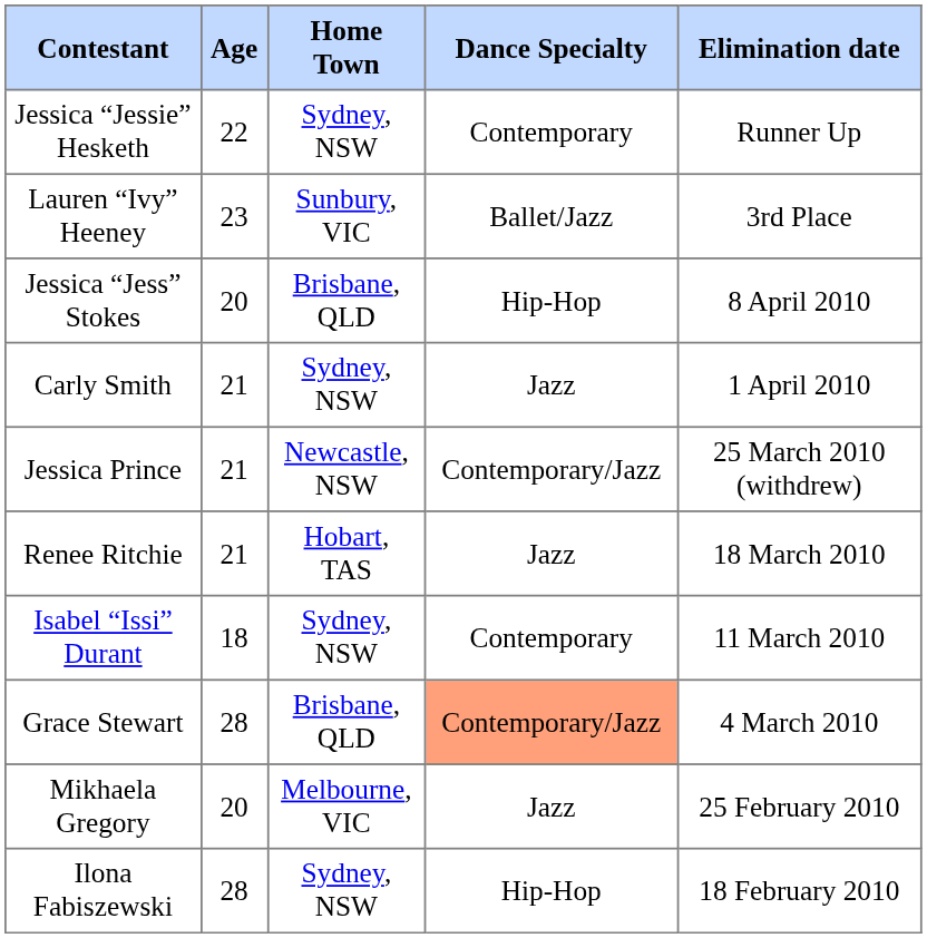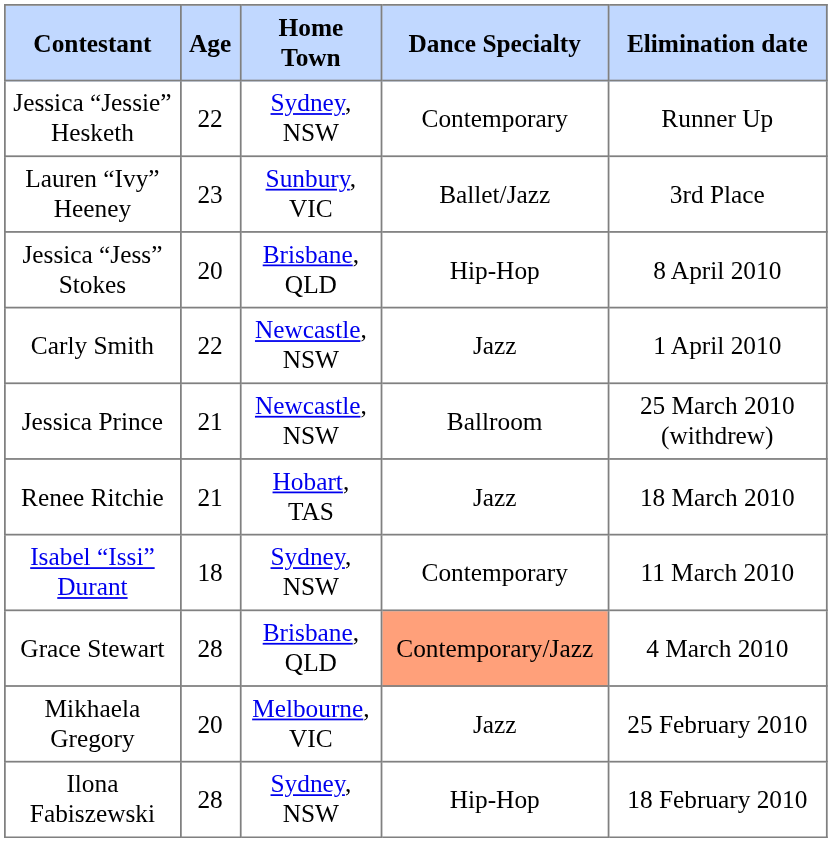 <table border="1" cellpadding="4" cellspacing="0" style="text-align:center; font-size:90%; border-collapse:collapse;" width=75%>
 <tr style="background:#C1D8FF;">
 <th width=20%>Contestant</th>
 <th width=4%; align=center>Age</th>
 <th width=15%>Home Town</th>
 <th width=25%>Dance Specialty</th>
 <th width=25%>Elimination date</th>
 </tr>
 <tr>
 <td>Jessica “Jessie” Hesketh</td>
 <td>22</td>
 <td><a href='#'>Sydney</a>, NSW</td>
 <td>Contemporary</td>
 <td>Runner Up</td>
 </tr>
 <tr>
 <td>Lauren “Ivy” Heeney</td>
 <td>23</td>
 <td><a href='#'>Sunbury</a>, VIC</td>
 <td>Ballet/Jazz</td>
 <td>3rd Place</td>
 </tr>
 <tr>
 <td>Jessica “Jess” Stokes</td>
 <td>20</td>
 <td><a href='#'>Brisbane</a>, QLD</td>
 <td>Hip-Hop</td>
 <td>8 April 2010</td>
 </tr>
 <tr>
 <td>Carly Smith</td>
-<td>21</td>
-<td><a href='#'>Sydney</a>, NSW</td>
+<td>22</td>
+<td><a href='#'>Newcastle</a>, NSW</td>
 <td>Jazz</td>
 <td>1 April 2010</td>
 </tr>
 <tr>
 <td>Jessica Prince</td>
 <td>21</td>
 <td><a href='#'>Newcastle</a>, NSW</td>
-<td>Contemporary/Jazz</td>
+<td>Ballroom</td>
 <td>25 March 2010 (withdrew)</td>
 </tr>
 <tr>
 <td>Renee Ritchie</td>
 <td>21</td>
 <td><a href='#'>Hobart</a>, TAS</td>
 <td>Jazz</td>
 <td>18 March 2010</td>
 </tr>
 <tr>
 <td><a href='#'>Isabel “Issi” Durant</a></td>
 <td>18</td>
 <td><a href='#'>Sydney</a>, NSW</td>
 <td>Contemporary</td>
 <td>11 March 2010</td>
 </tr>
 <tr>
 <td>Grace Stewart</td>
 <td>28</td>
 <td><a href='#'>Brisbane</a>, QLD</td>
 <td style="background: lightsalmon;">Contemporary/Jazz</td>
 <td>4 March 2010</td>
 </tr>
 <tr>
 <td>Mikhaela Gregory</td>
 <td>20</td>
 <td><a href='#'>Melbourne</a>, VIC</td>
 <td>Jazz</td>
 <td>25 February 2010</td>
 </tr>
 <tr>
 <td>Ilona Fabiszewski</td>
 <td>28</td>
 <td><a href='#'>Sydney</a>, NSW</td>
 <td>Hip-Hop</td>
 <td>18 February 2010</td>
 </tr>
 </table>
